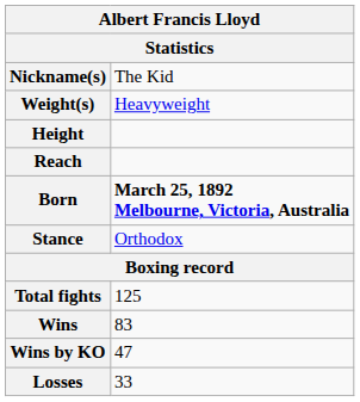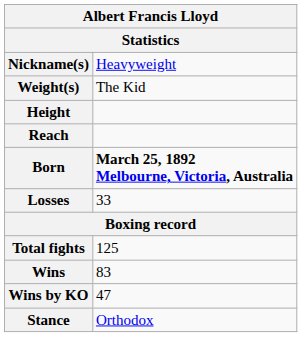 <table class="wikitable floatright">
 <tr>
 <th colspan="2">Albert Francis Lloyd</th>
 </tr>
 <tr>
 <th colspan="2">Statistics</th>
 </tr>
 <tr>
 <th>Nickname(s)</th>
-<td>The Kid</td>
+<td><a href='#'>Heavyweight</a></td>
 </tr>
 <tr>
 <th>Weight(s)</th>
-<td><a href='#'>Heavyweight</a></td>
+<td>The Kid</td>
 </tr>
 <tr>
 <th>Height</th>
 <td></td>
 </tr>
 <tr>
 <th>Reach</th>
 <td></td>
 </tr>
 <tr>
 <th>Born</th>
 <td><strong>March 25, 1892<br><a href='#'>Melbourne, Victoria</a>, Australia</strong></td>
 </tr>
 <tr>
-<th>Stance</th>
-<td><a href='#'>Orthodox</a></td>
+<th>Losses</th>
+<td>33</td>
 </tr>
 <tr>
 <th colspan="2">Boxing record</th>
 </tr>
 <tr>
 <th>Total fights</th>
 <td>125</td>
 </tr>
 <tr>
 <th>Wins</th>
 <td>83</td>
 </tr>
 <tr>
 <th>Wins by KO</th>
 <td>47</td>
 </tr>
 <tr>
-<th>Losses</th>
-<td>33</td>
+<th>Stance</th>
+<td><a href='#'>Orthodox</a></td>
 </tr>
 </table>
